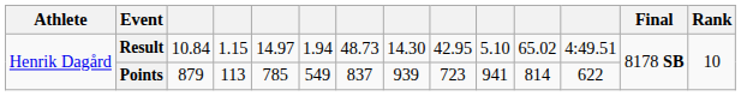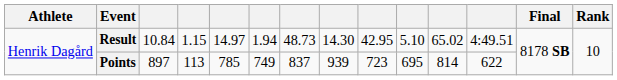 <table class="wikitable" style="font-size:90%">
 <tr>
 <th>Athlete</th>
 <th>Event</th>
 <th></th>
 <th></th>
 <th></th>
 <th></th>
 <th></th>
 <th></th>
 <th></th>
 <th></th>
 <th></th>
 <th></th>
 <th>Final</th>
 <th>Rank</th>
 </tr>
 <tr>
 <td align=left rowspan=2><a href='#'>Henrik Dagård</a></td>
 <th style="font-size:95%">Result</th>
 <td align=center>10.84</td>
 <td align=center>1.15</td>
 <td align=center>14.97</td>
 <td align=center>1.94</td>
 <td align=center>48.73</td>
 <td align=center>14.30</td>
 <td align=center>42.95</td>
 <td align=center>5.10</td>
 <td align=center>65.02</td>
 <td align=center>4:49.51</td>
 <td align=center rowspan=2>8178 <strong>SB</strong></td>
 <td align=center rowspan=2>10</td>
 </tr>
 <tr>
 <th style="font-size:95%">Points</th>
-<td align=center>879</td>
+<td align=center>897</td>
 <td align=center>113</td>
 <td align=center>785</td>
-<td align=center>549</td>
+<td align=center>749</td>
 <td align=center>837</td>
 <td align=center>939</td>
 <td align=center>723</td>
-<td align=center>941</td>
+<td align=center>695</td>
 <td align=center>814</td>
 <td align=center>622</td>
 </tr>
 </table>
